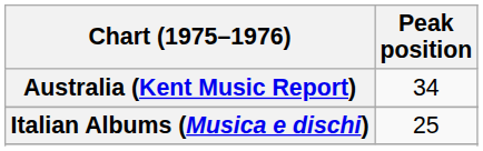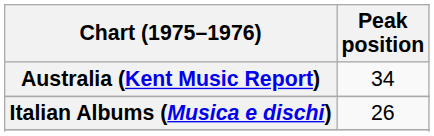 <table class="wikitable sortable plainrowheaders" style="text-align:center">
 <tr>
 <th scope="col">Chart (1975–1976)</th>
 <th scope="col">Peak<br>position</th>
 </tr>
 <tr>
 <th scope="row">Australia (<a href='#'>Kent Music Report</a>)</th>
 <td>34</td>
 </tr>
 <tr>
 </tr>
 <tr>
 <th scope="row">Italian Albums (<em><a href='#'>Musica e dischi</a></em>)</th>
-<td>25</td>
+<td>26</td>
 </tr>
 <tr>
 </tr>
 <tr>
 </tr>
 <tr>
 </tr>
 </table>
